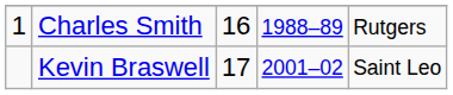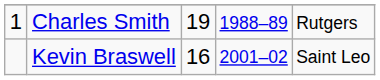 <table class="wikitable">
 <tr>
 </tr>
 <tr>
 <td>1</td>
 <td><a href='#'>Charles Smith</a></td>
-<td>16</td>
+<td>19</td>
 <td style="font-size:80%;"><a href='#'>1988–89</a></td>
 <td style="font-size:80%;">Rutgers</td>
 </tr>
 <tr>
 <td></td>
 <td><a href='#'>Kevin Braswell</a></td>
-<td>17</td>
+<td>16</td>
 <td style="font-size:80%;"><a href='#'>2001–02</a></td>
 <td style="font-size:80%;">Saint Leo</td>
 </tr>
 </table>
